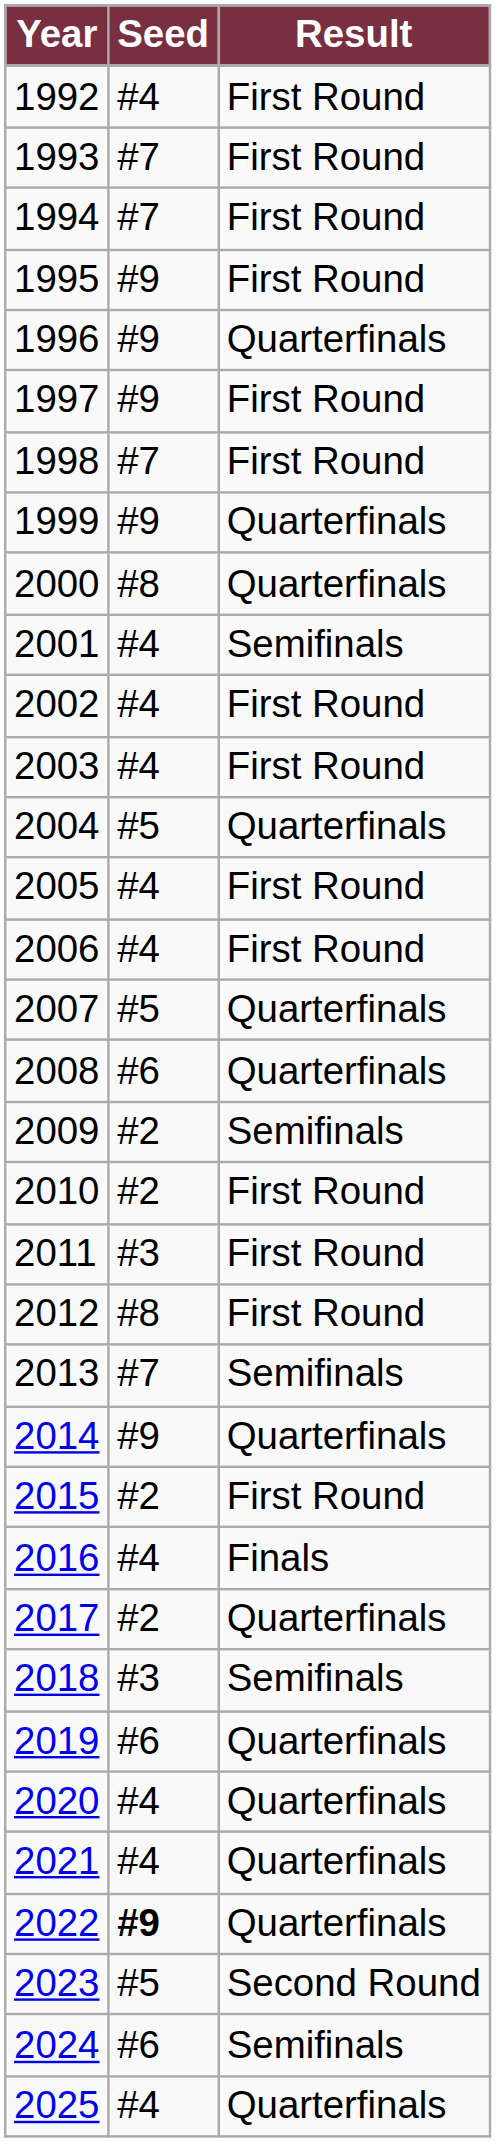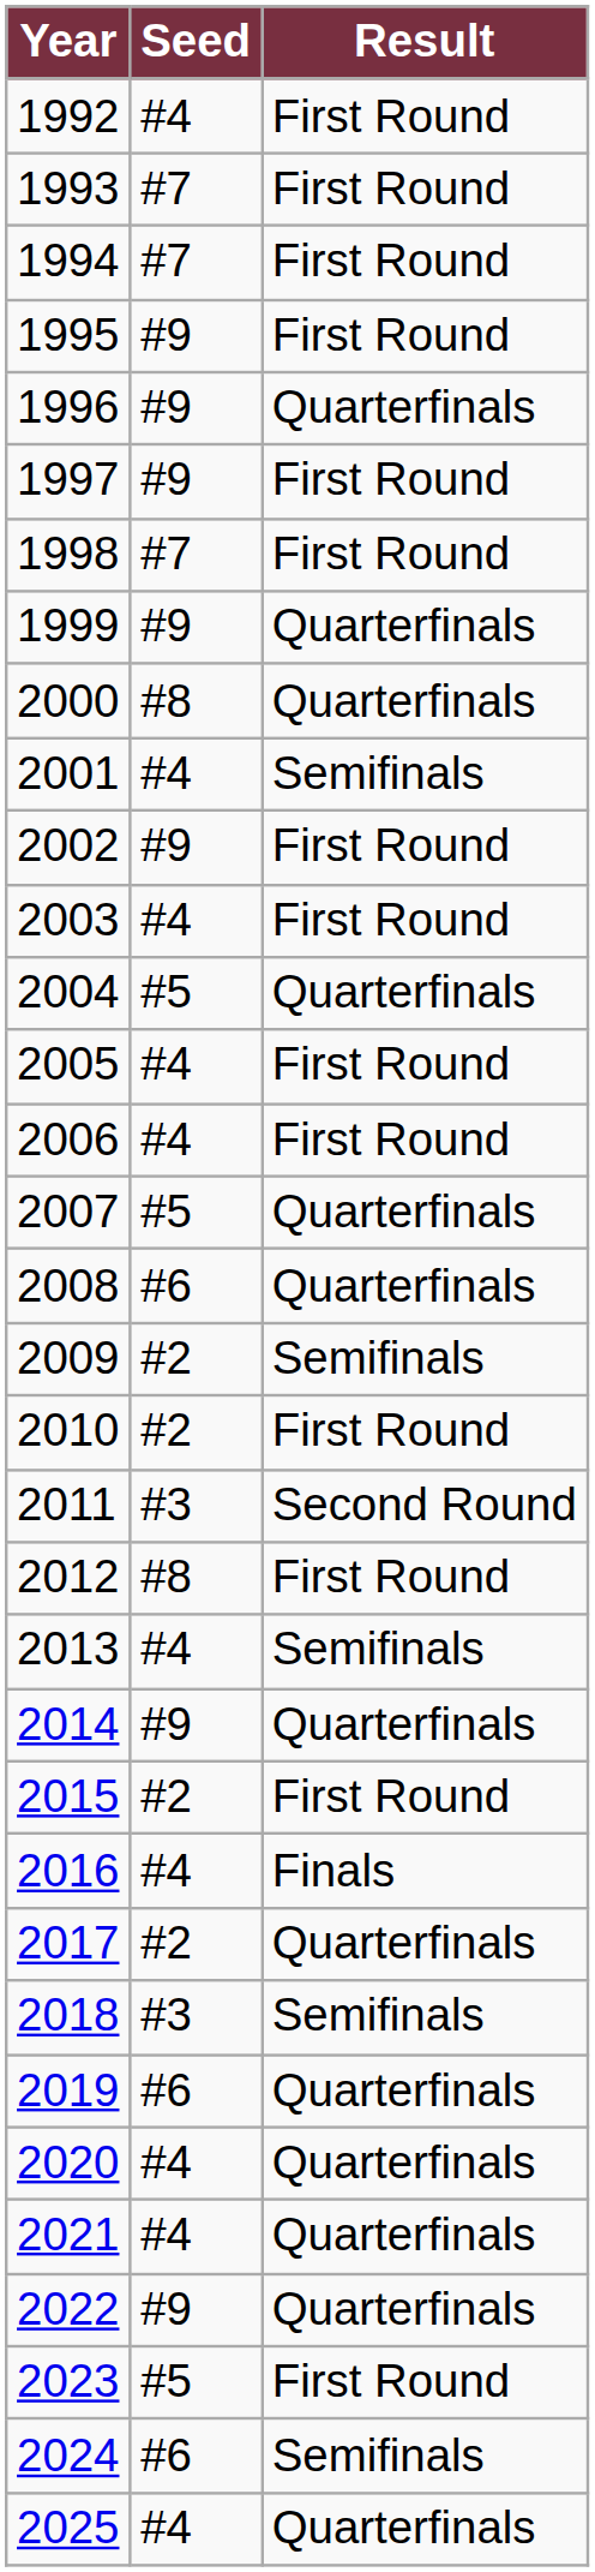 <table class="wikitable">
 <tr>
 <th style="background:#782F40; color:white;">Year</th>
 <th style="background:#782F40; color:white;">Seed</th>
 <th style="background:#782F40; color:white;">Result</th>
 </tr>
 <tr>
 <td>1992</td>
 <td>#4</td>
 <td>First Round</td>
 </tr>
 <tr>
 <td>1993</td>
 <td>#7</td>
 <td>First Round</td>
 </tr>
 <tr>
 <td>1994</td>
 <td>#7</td>
 <td>First Round</td>
 </tr>
 <tr>
 <td>1995</td>
 <td>#9</td>
 <td>First Round</td>
 </tr>
 <tr>
 <td>1996</td>
 <td>#9</td>
 <td>Quarterfinals</td>
 </tr>
 <tr>
 <td>1997</td>
 <td>#9</td>
 <td>First Round</td>
 </tr>
 <tr>
 <td>1998</td>
 <td>#7</td>
 <td>First Round</td>
 </tr>
 <tr>
 <td>1999</td>
 <td>#9</td>
 <td>Quarterfinals</td>
 </tr>
 <tr>
 <td>2000</td>
 <td>#8</td>
 <td>Quarterfinals</td>
 </tr>
 <tr>
 <td>2001</td>
 <td>#4</td>
 <td>Semifinals</td>
 </tr>
 <tr>
 <td>2002</td>
-<td>#4</td>
+<td>#9</td>
 <td>First Round</td>
 </tr>
 <tr>
 <td>2003</td>
 <td>#4</td>
 <td>First Round</td>
 </tr>
 <tr>
 <td>2004</td>
 <td>#5</td>
 <td>Quarterfinals</td>
 </tr>
 <tr>
 <td>2005</td>
 <td>#4</td>
 <td>First Round</td>
 </tr>
 <tr>
 <td>2006</td>
 <td>#4</td>
 <td>First Round</td>
 </tr>
 <tr>
 <td>2007</td>
 <td>#5</td>
 <td>Quarterfinals</td>
 </tr>
 <tr>
 <td>2008</td>
 <td>#6</td>
 <td>Quarterfinals</td>
 </tr>
 <tr>
 <td>2009</td>
 <td>#2</td>
 <td>Semifinals</td>
 </tr>
 <tr>
 <td>2010</td>
 <td>#2</td>
 <td>First Round</td>
 </tr>
 <tr>
 <td>2011</td>
 <td>#3</td>
-<td>First Round</td>
+<td>Second Round</td>
 </tr>
 <tr>
 <td>2012</td>
 <td>#8</td>
 <td>First Round</td>
 </tr>
 <tr>
 <td>2013</td>
-<td>#7</td>
+<td>#4</td>
 <td>Semifinals</td>
 </tr>
 <tr>
 <td><a href='#'>2014</a></td>
 <td>#9</td>
 <td>Quarterfinals</td>
 </tr>
 <tr>
 <td><a href='#'>2015</a></td>
 <td>#2</td>
 <td>First Round</td>
 </tr>
 <tr>
 <td><a href='#'>2016</a></td>
 <td>#4</td>
 <td>Finals</td>
 </tr>
 <tr>
 <td><a href='#'>2017</a></td>
 <td>#2</td>
 <td>Quarterfinals</td>
 </tr>
 <tr>
 <td><a href='#'>2018</a></td>
 <td>#3</td>
 <td>Semifinals</td>
 </tr>
 <tr>
 <td><a href='#'>2019</a></td>
 <td>#6</td>
 <td>Quarterfinals</td>
 </tr>
 <tr>
 <td><a href='#'>2020</a></td>
 <td>#4</td>
 <td>Quarterfinals</td>
 </tr>
 <tr>
 <td><a href='#'>2021</a></td>
 <td>#4</td>
 <td>Quarterfinals</td>
 </tr>
 <tr>
 <td><a href='#'>2022</a></td>
-<td><strong>#9</strong></td>
+<td>#9</td>
 <td>Quarterfinals</td>
 </tr>
 <tr>
 <td><a href='#'>2023</a></td>
 <td>#5</td>
-<td>Second Round</td>
+<td>First Round</td>
 </tr>
 <tr>
 <td><a href='#'>2024</a></td>
 <td>#6</td>
 <td>Semifinals</td>
 </tr>
 <tr>
 <td><a href='#'>2025</a></td>
 <td>#4</td>
 <td>Quarterfinals</td>
 </tr>
 </table>
